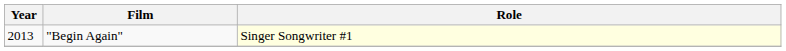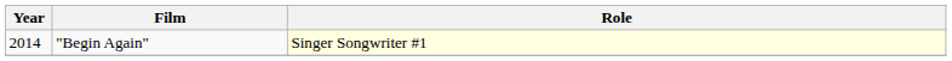 <table style="width: 75%;" class="wikitable">
 <tr>
 <th style=width:5%>Year</th>
 <th style=width:25%>Film</th>
 <th style=width:75%>Role</th>
 </tr>
 <tr>
-<td rowspan=1>2013</td>
+<td rowspan=1>2014</td>
 <td>"Begin Again"</td>
 <td style="background: lightyellow;">Singer Songwriter #1</td>
 </tr>
 <tr>
 </tr>
 </table>
